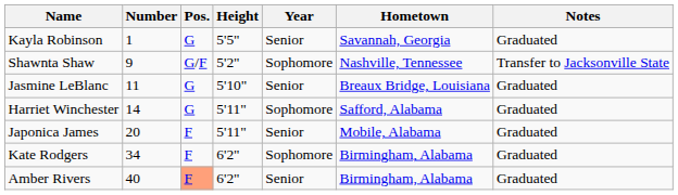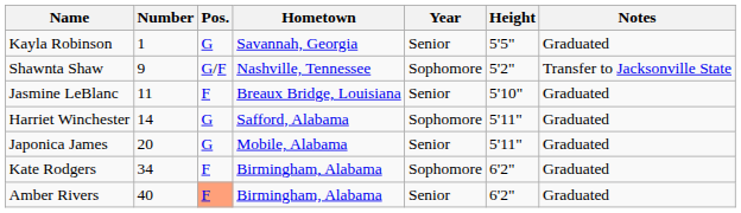 <table class="wikitable sortable" border="1">
 <tr>
 <th>Name</th>
 <th>Number</th>
 <th>Pos.</th>
+<th>Hometown</th>
+<th>Year</th>
 <th>Height</th>
-<th>Year</th>
-<th>Hometown</th>
 <th class="wikitable">Notes</th>
 </tr>
 <tr>
 <td>Kayla Robinson</td>
 <td>1</td>
 <td><a href='#'>G</a></td>
+<td><a href='#'>Savannah, Georgia</a></td>
+<td>Senior</td>
 <td>5'5"</td>
-<td>Senior</td>
-<td><a href='#'>Savannah, Georgia</a></td>
 <td>Graduated</td>
 </tr>
 <tr>
 <td>Shawnta Shaw</td>
 <td>9</td>
 <td><a href='#'>G</a>/<a href='#'>F</a></td>
+<td><a href='#'>Nashville, Tennessee</a></td>
+<td>Sophomore</td>
 <td>5'2"</td>
-<td>Sophomore</td>
-<td><a href='#'>Nashville, Tennessee</a></td>
 <td>Transfer to <a href='#'>Jacksonville State</a></td>
 </tr>
 <tr>
 <td>Jasmine LeBlanc</td>
 <td>11</td>
-<td><a href='#'>G</a></td>
+<td><a href='#'>F</a></td>
+<td><a href='#'>Breaux Bridge, Louisiana</a></td>
+<td>Senior</td>
 <td>5'10"</td>
-<td>Senior</td>
-<td><a href='#'>Breaux Bridge, Louisiana</a></td>
 <td>Graduated</td>
 </tr>
 <tr>
 <td>Harriet Winchester</td>
 <td>14</td>
 <td><a href='#'>G</a></td>
+<td><a href='#'>Safford, Alabama</a></td>
+<td>Sophomore</td>
 <td>5'11"</td>
-<td>Sophomore</td>
-<td><a href='#'>Safford, Alabama</a></td>
 <td>Graduated</td>
 </tr>
 <tr>
 <td>Japonica James</td>
 <td>20</td>
-<td><a href='#'>F</a></td>
+<td><a href='#'>G</a></td>
+<td><a href='#'>Mobile, Alabama</a></td>
+<td>Senior</td>
 <td>5'11"</td>
-<td>Senior</td>
-<td><a href='#'>Mobile, Alabama</a></td>
 <td>Graduated</td>
 </tr>
 <tr>
 <td>Kate Rodgers</td>
 <td>34</td>
 <td><a href='#'>F</a></td>
+<td><a href='#'>Birmingham, Alabama</a></td>
+<td>Sophomore</td>
 <td>6'2"</td>
-<td>Sophomore</td>
-<td><a href='#'>Birmingham, Alabama</a></td>
 <td>Graduated</td>
 </tr>
 <tr>
 <td>Amber Rivers</td>
 <td>40</td>
 <td style="background: lightsalmon;"><a href='#'>F</a></td>
+<td><a href='#'>Birmingham, Alabama</a></td>
+<td>Senior</td>
 <td>6'2"</td>
-<td>Senior</td>
-<td><a href='#'>Birmingham, Alabama</a></td>
 <td>Graduated</td>
 </tr>
 </table>
